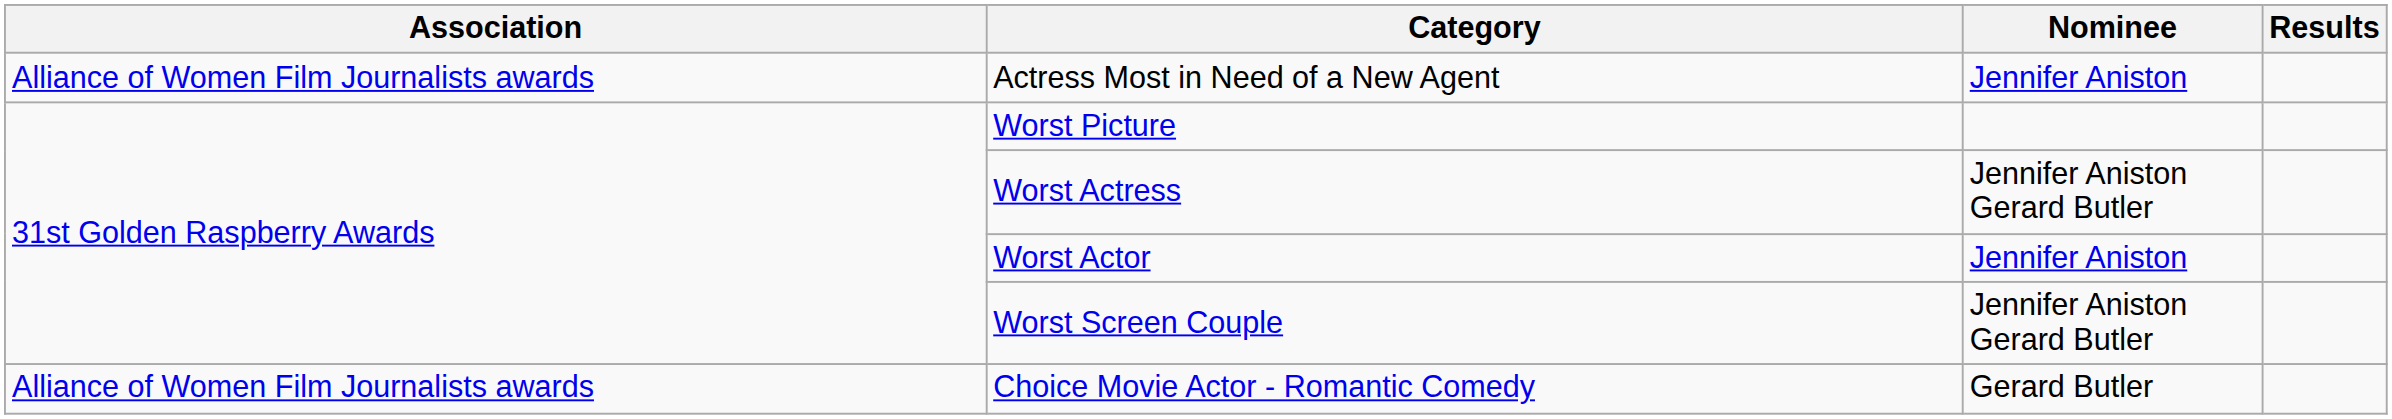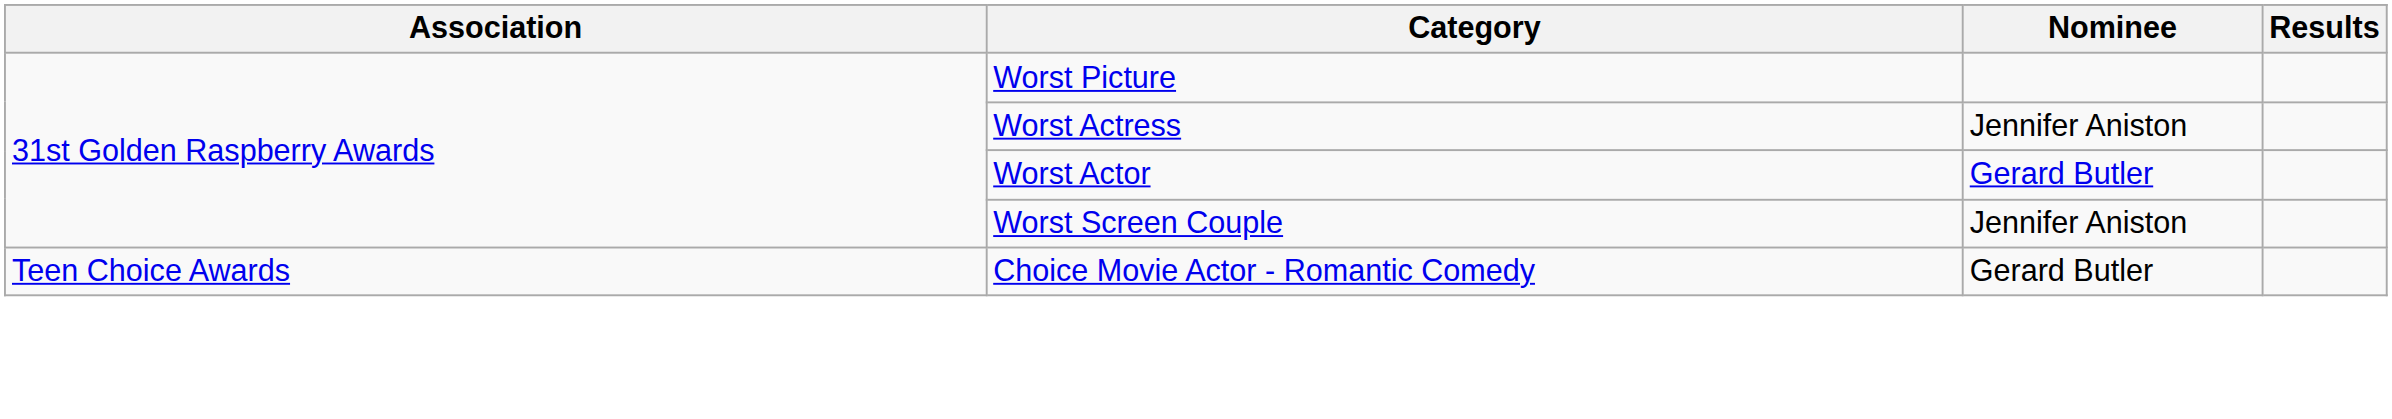 <table class="wikitable">
 <tr>
 <th scope="col" style="width:35em;">Association</th>
 <th scope="col" style="width:35em;">Category</th>
 <th scope="col" style="width:10em;">Nominee</th>
 <th scope="col" style="width:1em;">Results</th>
-</tr>
-<tr>
-<td><a href='#'>Alliance of Women Film Journalists awards</a></td>
-<td>Actress Most in Need of a New Agent</td>
-<td><a href='#'>Jennifer Aniston</a></td>
-<td></td>
 </tr>
 <tr>
 <td rowspan="4"><a href='#'>31st Golden Raspberry Awards</a></td>
 <td><a href='#'>Worst Picture</a></td>
 <td></td>
 <td></td>
 </tr>
 <tr>
 <td><a href='#'>Worst Actress</a></td>
-<td>Jennifer Aniston<br> Gerard Butler</td>
+<td>Jennifer Aniston</td>
 <td></td>
 </tr>
 <tr>
 <td><a href='#'>Worst Actor</a></td>
-<td><a href='#'>Jennifer Aniston</a></td>
+<td><a href='#'>Gerard Butler</a></td>
 <td></td>
 </tr>
 <tr>
 <td><a href='#'>Worst Screen Couple</a></td>
-<td>Jennifer Aniston<br> Gerard Butler</td>
+<td>Jennifer Aniston</td>
 <td></td>
 </tr>
 <tr>
-<td><a href='#'>Alliance of Women Film Journalists awards</a></td>
+<td><a href='#'>Teen Choice Awards</a></td>
 <td><a href='#'>Choice Movie Actor - Romantic Comedy</a></td>
 <td>Gerard Butler</td>
 <td></td>
 </tr>
 </table>
